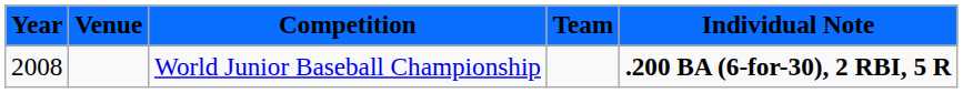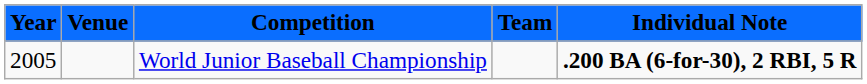 <table class="wikitable">
 <tr>
 <th style="background:#0A6EFF"><span>Year</span></th>
 <th style="background:#0A6EFF"><span>Venue</span></th>
 <th style="background:#0A6EFF"><span>Competition</span></th>
 <th style="background:#0A6EFF"><span>Team</span></th>
 <th style="background:#0A6EFF"><span>Individual Note</span></th>
 </tr>
 <tr>
-<td>2008</td>
+<td>2005</td>
 <td></td>
 <td><a href='#'>World Junior Baseball Championship</a></td>
 <td style="text-align:center"></td>
 <td style="text-align:center"><strong>.200 BA (6-for-30), 2 RBI, 5 R</strong></td>
 </tr>
 </table>
